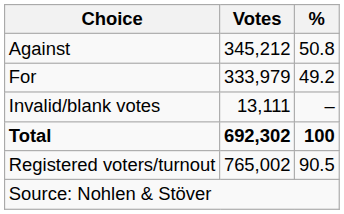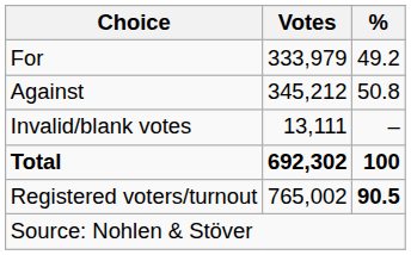 <table class=wikitable style=text-align:right>
 <tr>
 <th>Choice</th>
 <th>Votes</th>
 <th>%</th>
 </tr>
 <tr>
+<td align=left>For</td>
+<td>333,979</td>
+<td>49.2</td>
+</tr>
+<tr>
 <td align=left>Against</td>
 <td>345,212</td>
 <td>50.8</td>
-</tr>
-<tr>
-<td align=left>For</td>
-<td>333,979</td>
-<td>49.2</td>
 </tr>
 <tr>
 <td align=left>Invalid/blank votes</td>
 <td>13,111</td>
 <td>–</td>
 </tr>
 <tr>
 <td align=left><strong>Total</strong></td>
 <td><strong>692,302</strong></td>
 <td><strong>100</strong></td>
 </tr>
 <tr>
 <td align=left>Registered voters/turnout</td>
 <td>765,002</td>
-<td>90.5</td>
+<td><strong>90.5</strong></td>
 </tr>
 <tr>
 <td align=left colspan=3>Source: Nohlen & Stöver</td>
 </tr>
 </table>
